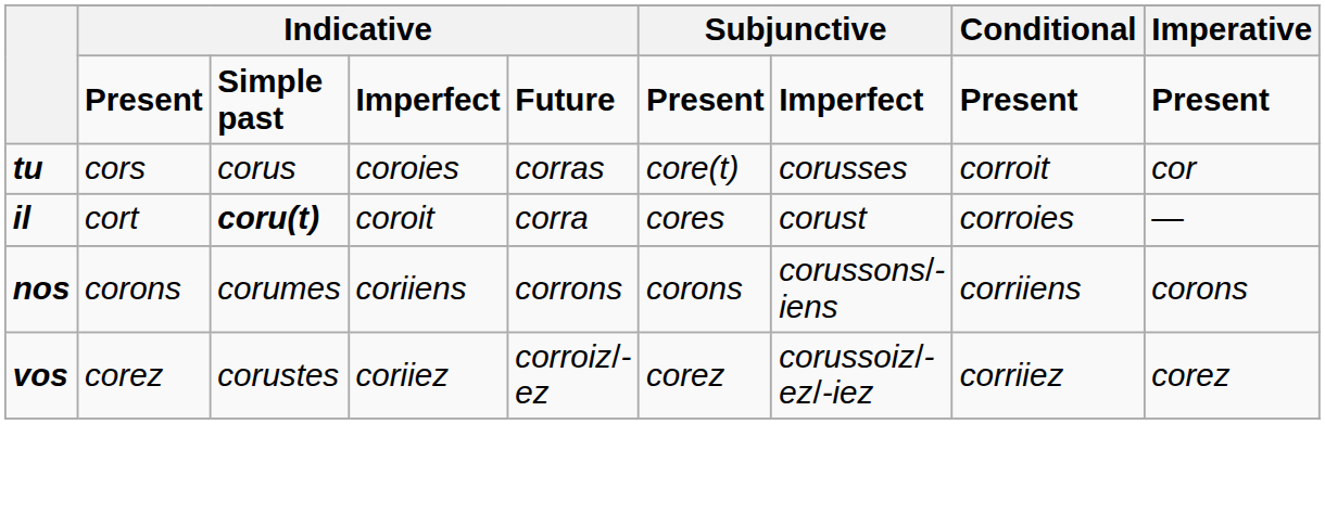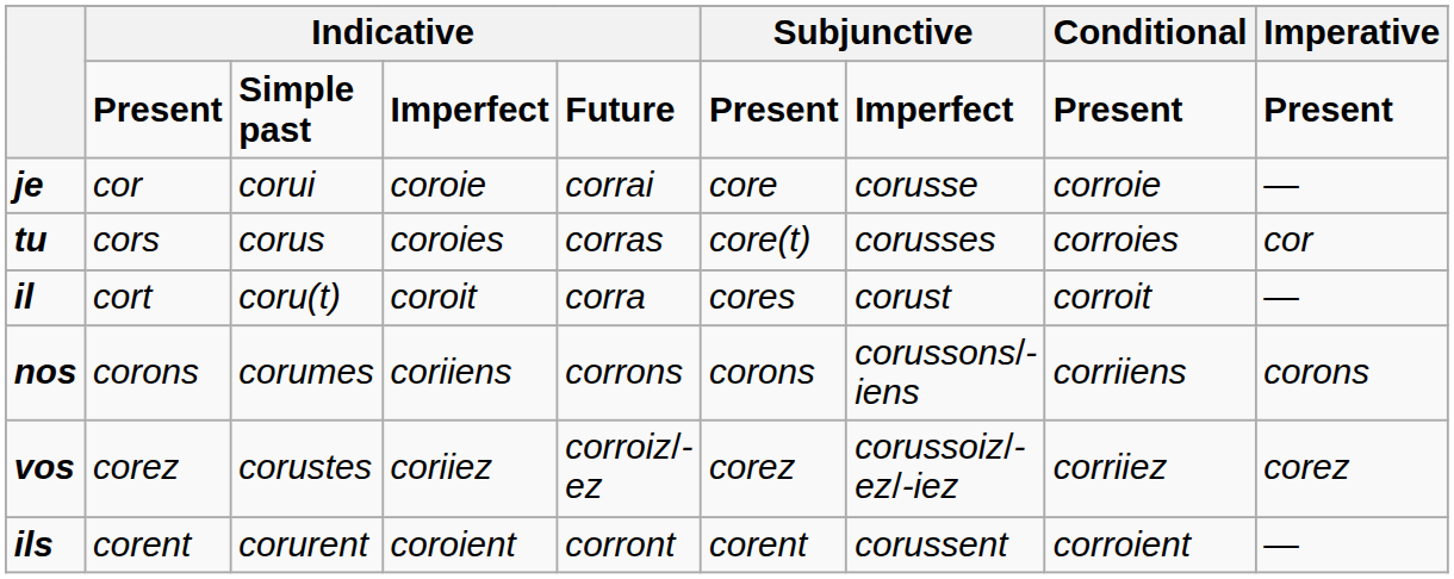 <table class="wikitable">
 <tr>
 <th rowspan="3"> </th>
 </tr>
 <tr>
 <th colspan="4" style="text-align: center;">Indicative</th>
 <th colspan="2" style="text-align: center;">Subjunctive</th>
 <th style="text-align: center;">Conditional</th>
 <th style="text-align: center;">Imperative</th>
 </tr>
 <tr>
 <td><strong>Present</strong></td>
 <td><strong>Simple past</strong></td>
 <td><strong>Imperfect</strong></td>
 <td><strong>Future</strong></td>
 <td><strong>Present</strong></td>
 <td><strong>Imperfect</strong></td>
 <td><strong>Present</strong></td>
 <td><strong>Present</strong></td>
 </tr>
 <tr>
+<td><strong><em>je</em></strong></td>
+<td><em>cor</em></td>
+<td><em>corui</em></td>
+<td><em>coroie</em></td>
+<td><em>corrai</em></td>
+<td><em>core</em></td>
+<td><em>corusse</em></td>
+<td><em>corroie</em></td>
+<td>—</td>
+</tr>
+<tr>
 <td><strong><em>tu</em></strong></td>
 <td><em>cors</em></td>
 <td><em>corus</em></td>
 <td><em>coroies</em></td>
 <td><em>corras</em></td>
 <td><em>core(t)</em></td>
 <td><em>corusses</em></td>
-<td><em>corroit</em></td>
+<td><em>corroies</em></td>
 <td><em>cor</em></td>
 </tr>
 <tr>
 <td><strong><em>il</em></strong></td>
 <td><em>cort</em></td>
-<td><strong><em>coru(t)</em></strong></td>
+<td><em>coru(t)</em></td>
 <td><em>coroit</em></td>
 <td><em>corra</em></td>
 <td><em>cores</em></td>
 <td><em>corust</em></td>
-<td><em>corroies</em></td>
+<td><em>corroit</em></td>
 <td>—</td>
 </tr>
 <tr>
 <td><strong><em>nos</em></strong></td>
 <td><em>corons</em></td>
 <td><em>corumes</em></td>
 <td><em>coriiens</em></td>
 <td><em>corrons</em></td>
 <td><em>corons</em></td>
 <td><em>corussons</em>/<em>-iens</em></td>
 <td><em>corriiens</em></td>
 <td><em>corons</em></td>
 </tr>
 <tr>
 <td><strong><em>vos</em></strong></td>
 <td><em>corez</em></td>
 <td><em>corustes</em></td>
 <td><em>coriiez</em></td>
 <td><em>corroiz</em>/<em>-ez</em></td>
 <td><em>corez</em></td>
 <td><em>corussoiz</em>/<em>-ez</em>/<em>-iez</em></td>
 <td><em>corriiez</em></td>
 <td><em>corez</em></td>
 </tr>
+<tr>
+<td><strong><em>ils</em></strong></td>
+<td><em>corent</em></td>
+<td><em>corurent</em></td>
+<td><em>coroient</em></td>
+<td><em>corront</em></td>
+<td><em>corent</em></td>
+<td><em>corussent</em></td>
+<td><em>corroient</em></td>
+<td>—</td>
+</tr>
 </table>
